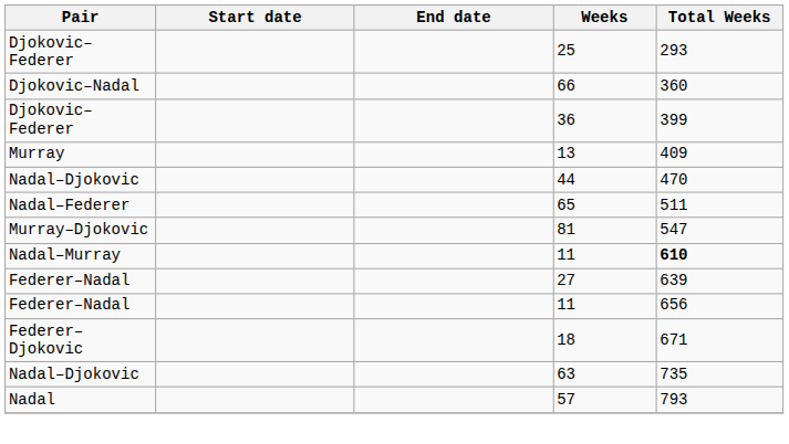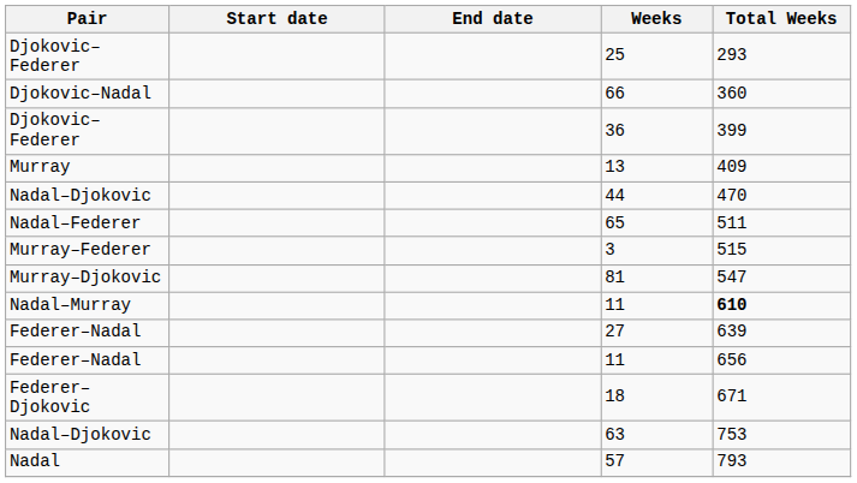 <table class="sortable wikitable">
 <tr>
 <th width=120>Pair</th>
 <th width=160>Start date</th>
 <th width=160>End date</th>
 <th width=80>Weeks</th>
 <th width=100>Total Weeks</th>
 </tr>
 <tr>
 <td>Djokovic–Federer</td>
 <td></td>
 <td></td>
 <td>25</td>
 <td>293</td>
 </tr>
 <tr>
 <td>Djokovic–Nadal</td>
 <td></td>
 <td></td>
 <td>66</td>
 <td>360</td>
 </tr>
 <tr>
 <td>Djokovic–Federer</td>
 <td></td>
 <td></td>
 <td>36</td>
 <td>399</td>
 </tr>
 <tr>
 <td>Murray</td>
 <td></td>
 <td></td>
 <td>13</td>
 <td>409</td>
 </tr>
 <tr>
 <td>Nadal–Djokovic</td>
 <td></td>
 <td></td>
 <td>44</td>
 <td>470</td>
 </tr>
 <tr>
 <td>Nadal–Federer</td>
 <td></td>
 <td></td>
 <td>65</td>
 <td>511</td>
 </tr>
 <tr>
+<td>Murray–Federer</td>
+<td></td>
+<td></td>
+<td>3</td>
+<td>515</td>
+</tr>
+<tr>
 <td>Murray–Djokovic</td>
 <td></td>
 <td></td>
 <td>81</td>
 <td>547</td>
 </tr>
 <tr>
 <td>Nadal–Murray</td>
 <td></td>
 <td></td>
 <td>11</td>
 <td><strong>610</strong></td>
 </tr>
 <tr>
 <td>Federer–Nadal</td>
 <td></td>
 <td></td>
 <td>27</td>
 <td>639</td>
 </tr>
 <tr>
 <td>Federer–Nadal</td>
 <td></td>
 <td></td>
 <td>11</td>
 <td>656</td>
 </tr>
 <tr>
 <td>Federer–Djokovic</td>
 <td></td>
 <td></td>
 <td>18</td>
 <td>671</td>
 </tr>
 <tr>
 <td>Nadal–Djokovic</td>
 <td></td>
 <td></td>
 <td>63</td>
-<td>735</td>
+<td>753</td>
 </tr>
 <tr>
 <td>Nadal</td>
 <td></td>
 <td></td>
 <td>57</td>
 <td>793</td>
 </tr>
 <tr>
 </tr>
 </table>
